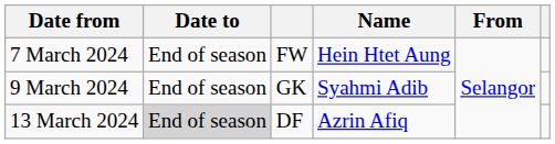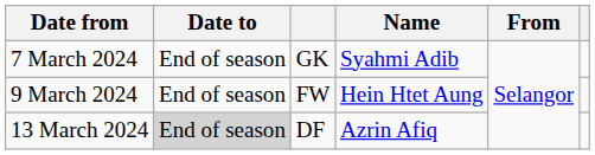 <table class="wikitable">
 <tr>
 <th>Date from</th>
 <th>Date to</th>
 <th></th>
 <th>Name</th>
 <th>From</th>
 <th></th>
 </tr>
 <tr>
 <td>7 March 2024</td>
 <td>End of season</td>
-<td>FW</td>
-<td> <a href='#'>Hein Htet Aung</a></td>
+<td>GK</td>
+<td> <a href='#'>Syahmi Adib</a></td>
 <td rowspan="3"> <a href='#'>Selangor</a></td>
 <td></td>
 </tr>
 <tr>
 <td>9 March 2024</td>
 <td>End of season</td>
-<td>GK</td>
-<td> <a href='#'>Syahmi Adib</a></td>
+<td>FW</td>
+<td> <a href='#'>Hein Htet Aung</a></td>
 <td></td>
 </tr>
 <tr>
 <td>13 March 2024</td>
 <td style="background: lightgrey;">End of season</td>
 <td>DF</td>
 <td> <a href='#'>Azrin Afiq</a></td>
 <td></td>
 </tr>
 </table>
